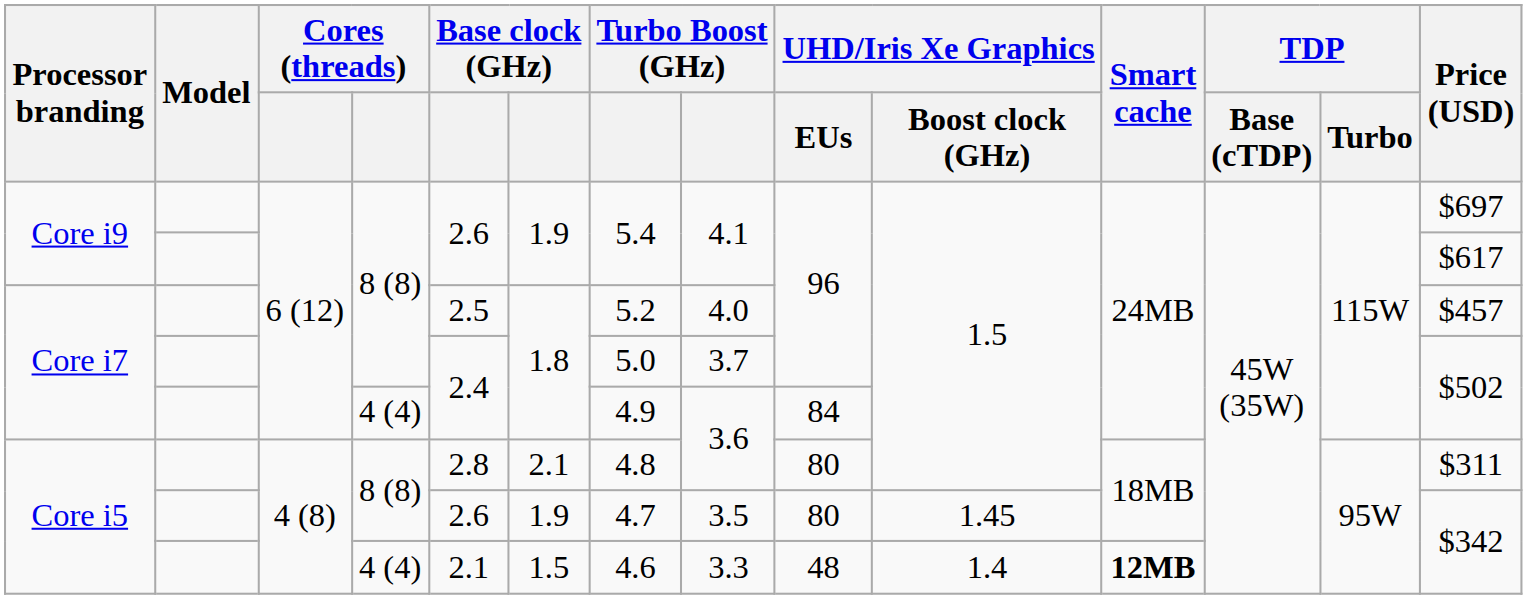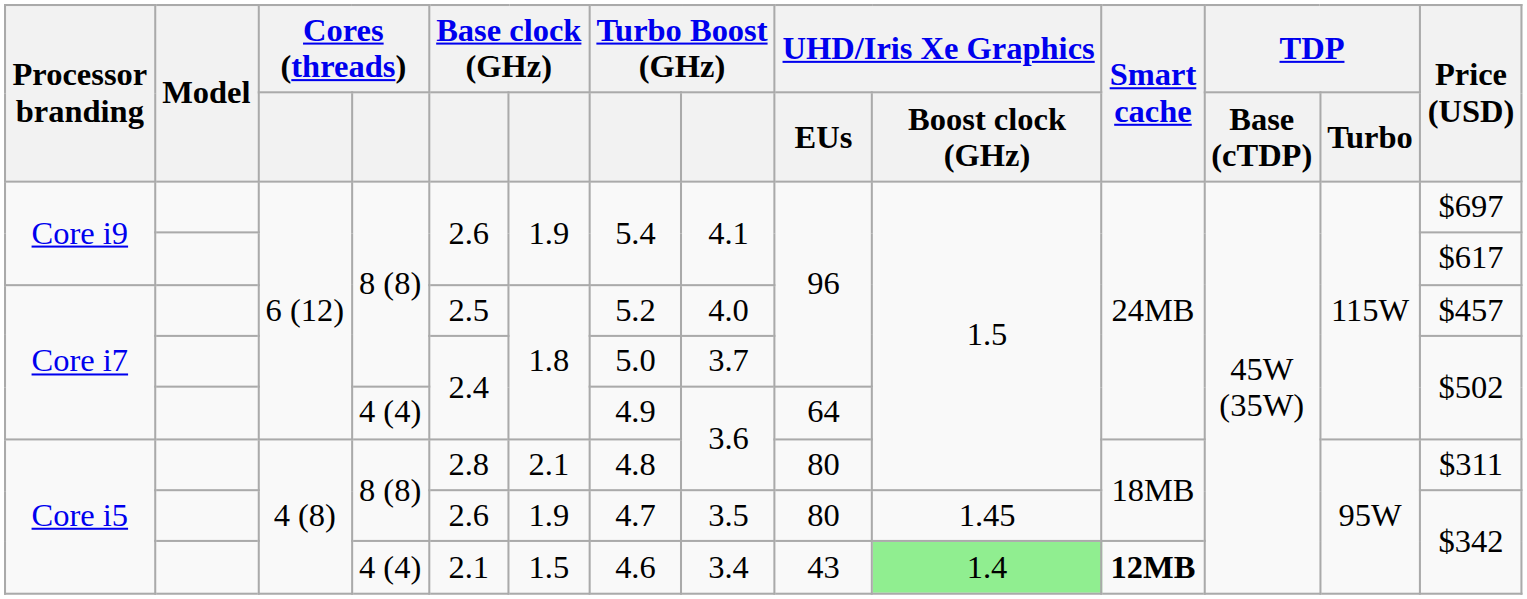 <table class="wikitable sortable" style="text-align:center;">
 <tr>
 <th rowspan="2">Processor<br>branding</th>
 <th rowspan="2">Model</th>
 <th colspan="2"><a href='#'>Cores</a><br>(<a href='#'>threads</a>)</th>
 <th colspan="2"><a href='#'>Base clock</a><br>(GHz)</th>
 <th colspan="2"><a href='#'>Turbo Boost</a><br>(GHz)</th>
 <th colspan="2"><a href='#'>UHD/Iris Xe Graphics</a></th>
 <th rowspan="2"><a href='#'>Smart<br>cache</a></th>
 <th colspan="2"><a href='#'>TDP</a></th>
 <th rowspan="2">Price <br> (USD)</th>
 </tr>
 <tr>
 <th></th>
 <th></th>
 <th></th>
 <th></th>
 <th></th>
 <th></th>
 <th>EUs</th>
 <th>Boost clock<br>(GHz)</th>
 <th>Base<br>(cTDP)</th>
 <th>Turbo</th>
 </tr>
 <tr>
 <td rowspan="2"><a href='#'>Core i9</a></td>
 <td></td>
 <td rowspan="5">6 (12)</td>
 <td rowspan="4">8 (8)</td>
 <td rowspan="2">2.6</td>
 <td rowspan="2">1.9</td>
 <td rowspan="2">5.4</td>
 <td rowspan="2">4.1</td>
 <td rowspan="4">96</td>
 <td rowspan="6">1.5</td>
 <td rowspan="5">24MB</td>
 <td rowspan="8">45W<br>(35W)</td>
 <td rowspan="5">115W</td>
 <td>$697</td>
 </tr>
 <tr>
 <td></td>
 <td>$617</td>
 </tr>
 <tr>
 <td rowspan="3"><a href='#'>Core i7</a></td>
 <td></td>
 <td>2.5</td>
 <td rowspan="3">1.8</td>
 <td>5.2</td>
 <td>4.0</td>
 <td>$457</td>
 </tr>
 <tr>
 <td></td>
 <td rowspan="2">2.4</td>
 <td>5.0</td>
 <td>3.7</td>
 <td rowspan="2">$502</td>
 </tr>
 <tr>
 <td></td>
 <td>4 (4)</td>
 <td>4.9</td>
 <td rowspan="2">3.6</td>
-<td>84</td>
+<td>64</td>
 </tr>
 <tr>
 <td rowspan="3"><a href='#'>Core i5</a></td>
 <td></td>
 <td rowspan="3">4 (8)</td>
 <td rowspan="2">8 (8)</td>
 <td>2.8</td>
 <td>2.1</td>
 <td>4.8</td>
 <td>80</td>
 <td rowspan="2">18MB</td>
 <td rowspan="3">95W</td>
 <td>$311</td>
 </tr>
 <tr>
 <td></td>
 <td>2.6</td>
 <td>1.9</td>
 <td>4.7</td>
 <td>3.5</td>
 <td>80</td>
 <td>1.45</td>
 <td rowspan="2">$342</td>
 </tr>
 <tr>
 <td></td>
 <td>4 (4)</td>
 <td>2.1</td>
 <td>1.5</td>
 <td>4.6</td>
-<td>3.3</td>
-<td>48</td>
-<td>1.4</td>
+<td>3.4</td>
+<td>43</td>
+<td style="background: lightgreen;">1.4</td>
 <td><strong>12MB</strong></td>
 </tr>
 </table>
